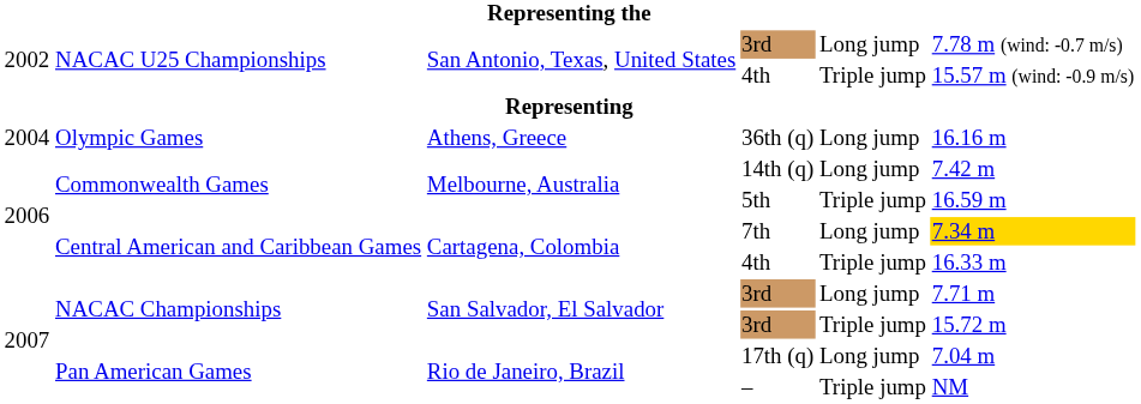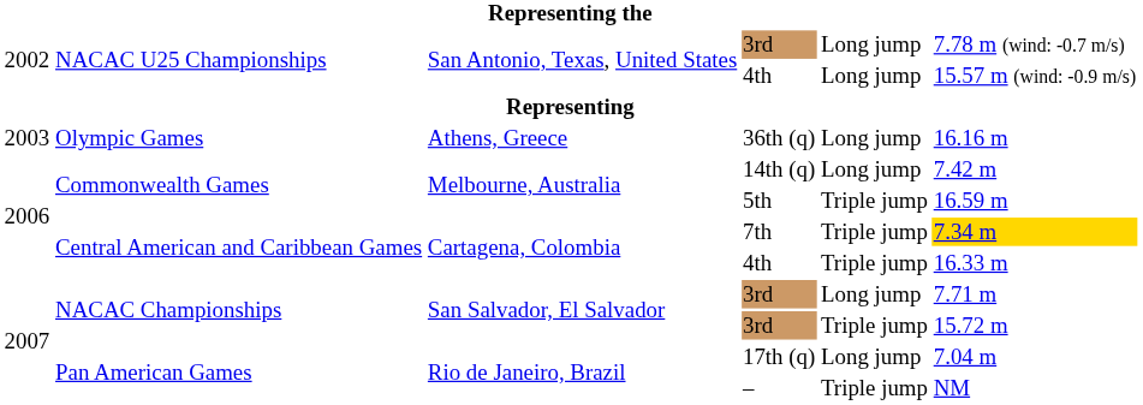 <table>
 <tr>
 <th colspan="6">Representing the </th>
 </tr>
 <tr>
 <td rowspan=2>2002</td>
 <td rowspan=2><a href='#'>NACAC U25 Championships</a></td>
 <td rowspan=2><a href='#'>San Antonio, Texas</a>, <a href='#'>United States</a></td>
 <td bgcolor=cc9966>3rd</td>
 <td>Long jump</td>
 <td><a href='#'>7.78 m</a> <small>(wind: -0.7 m/s)</small></td>
 </tr>
 <tr>
 <td>4th</td>
-<td>Triple jump</td>
+<td>Long jump</td>
 <td><a href='#'>15.57 m</a> <small>(wind: -0.9 m/s)</small></td>
 </tr>
 <tr>
 <th colspan="6">Representing </th>
 </tr>
 <tr>
-<td>2004</td>
+<td>2003</td>
 <td><a href='#'>Olympic Games</a></td>
 <td><a href='#'>Athens, Greece</a></td>
 <td>36th (q)</td>
 <td>Long jump</td>
 <td><a href='#'>16.16 m</a></td>
 </tr>
 <tr>
 <td rowspan=4>2006</td>
 <td rowspan=2><a href='#'>Commonwealth Games</a></td>
 <td rowspan=2><a href='#'>Melbourne, Australia</a></td>
 <td>14th (q)</td>
 <td>Long jump</td>
 <td><a href='#'>7.42 m</a></td>
 </tr>
 <tr>
 <td>5th</td>
 <td>Triple jump</td>
 <td><a href='#'>16.59 m</a></td>
 </tr>
 <tr>
 <td rowspan=2><a href='#'>Central American and Caribbean Games</a></td>
 <td rowspan=2><a href='#'>Cartagena, Colombia</a></td>
 <td>7th</td>
-<td>Long jump</td>
+<td>Triple jump</td>
 <td style="background: gold;"><a href='#'>7.34 m</a></td>
 </tr>
 <tr>
 <td>4th</td>
 <td>Triple jump</td>
 <td><a href='#'>16.33 m</a></td>
 </tr>
 <tr>
 <td rowspan=4>2007</td>
 <td rowspan=2><a href='#'>NACAC Championships</a></td>
 <td rowspan=2><a href='#'>San Salvador, El Salvador</a></td>
 <td bgcolor=cc9966>3rd</td>
 <td>Long jump</td>
 <td><a href='#'>7.71 m</a></td>
 </tr>
 <tr>
 <td bgcolor=cc9966>3rd</td>
 <td>Triple jump</td>
 <td><a href='#'>15.72 m</a></td>
 </tr>
 <tr>
 <td rowspan=2><a href='#'>Pan American Games</a></td>
 <td rowspan=2><a href='#'>Rio de Janeiro, Brazil</a></td>
 <td>17th (q)</td>
 <td>Long jump</td>
 <td><a href='#'>7.04 m</a></td>
 </tr>
 <tr>
 <td>–</td>
 <td>Triple jump</td>
 <td><a href='#'>NM</a></td>
 </tr>
 </table>
